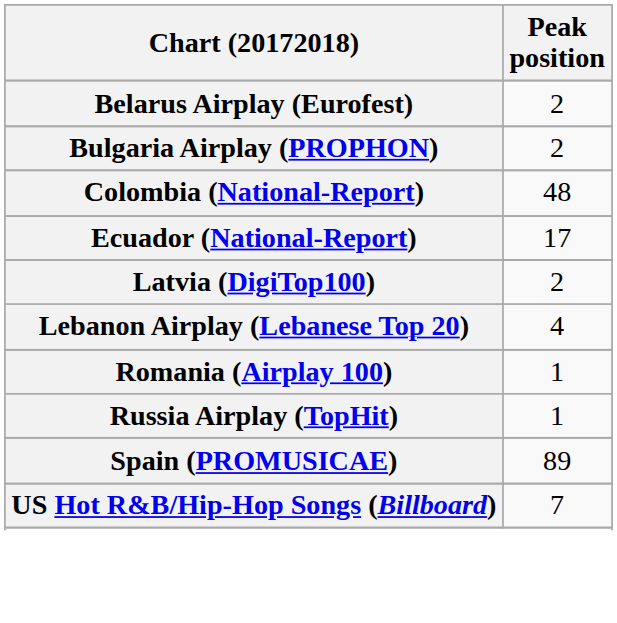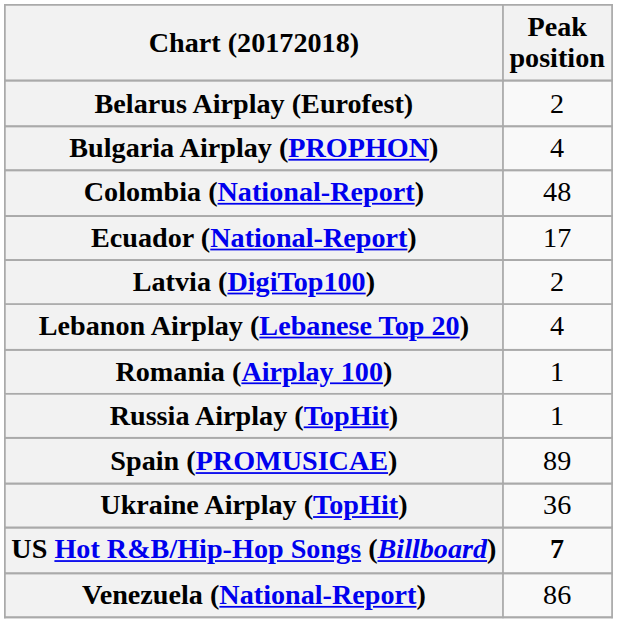 <table class="wikitable sortable plainrowheaders" style="text-align:center">
 <tr>
 <th scope="col">Chart (20172018)</th>
 <th scope="col">Peak<br>position</th>
 </tr>
 <tr>
 </tr>
 <tr>
 </tr>
 <tr>
 <th scope="row">Belarus Airplay (Eurofest)</th>
 <td>2</td>
 </tr>
 <tr>
 </tr>
 <tr>
 </tr>
 <tr>
 <th scope="row">Bulgaria Airplay (<a href='#'>PROPHON</a>)</th>
-<td>2</td>
+<td>4</td>
 </tr>
 <tr>
 </tr>
 <tr>
 </tr>
 <tr>
 <th scope="row">Colombia (<a href='#'>National-Report</a>)</th>
 <td>48</td>
 </tr>
 <tr>
 </tr>
 <tr>
 </tr>
 <tr>
 </tr>
 <tr>
 <th scope="row">Ecuador (<a href='#'>National-Report</a>)</th>
 <td>17</td>
 </tr>
 <tr>
 </tr>
 <tr>
 </tr>
 <tr>
 </tr>
 <tr>
 </tr>
 <tr>
 </tr>
 <tr>
 </tr>
 <tr>
 </tr>
 <tr>
 </tr>
 <tr>
 <th scope="row">Latvia (<a href='#'>DigiTop100</a>)</th>
 <td>2</td>
 </tr>
 <tr>
 <th scope="row">Lebanon Airplay (<a href='#'>Lebanese Top 20</a>)</th>
 <td>4</td>
 </tr>
 <tr>
 </tr>
 <tr>
 </tr>
 <tr>
 </tr>
 <tr>
 </tr>
 <tr>
 </tr>
 <tr>
 <th scope="row">Romania (<a href='#'>Airplay 100</a>)</th>
 <td>1</td>
 </tr>
 <tr>
 <th scope="row">Russia Airplay (<a href='#'>TopHit</a>)</th>
 <td>1</td>
 </tr>
 <tr>
 </tr>
 <tr>
 </tr>
 <tr>
 <th scope="row">Spain (<a href='#'>PROMUSICAE</a>)</th>
 <td>89</td>
 </tr>
 <tr>
 </tr>
 <tr>
 </tr>
 <tr>
 </tr>
 <tr>
 </tr>
 <tr>
+<th scope="row">Ukraine Airplay (<a href='#'>TopHit</a>)</th>
+<td>36</td>
+</tr>
+<tr>
 </tr>
 <tr>
 </tr>
 <tr>
 </tr>
 <tr>
 <th scope="row">US <a href='#'>Hot R&B/Hip-Hop Songs</a> (<em><a href='#'>Billboard</a></em>)</th>
-<td>7</td>
+<td><strong>7</strong></td>
 </tr>
 <tr>
 </tr>
 <tr>
 </tr>
 <tr>
+<th scope="row">Venezuela (<a href='#'>National-Report</a>)</th>
+<td>86</td>
+</tr>
+<tr>
 </tr>
 </table>
